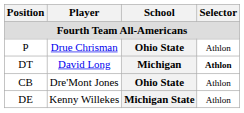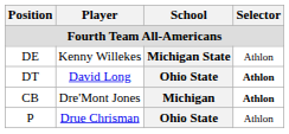 <table class="wikitable">
 <tr>
 <th>Position</th>
 <th>Player</th>
 <th>School</th>
 <th>Selector</th>
 </tr>
 <tr>
 <td colspan="4" style="text-align:center; background:#ddd;"><strong>Fourth Team All-Americans</strong></td>
 </tr>
 <tr style="text-align:center;">
+<td style="background:white">DE</td>
+<td style="background:white">Kenny Willekes</td>
+<th style=>Michigan State</th>
+<td style="background:white"><small>Athlon</small></td>
+</tr>
+<tr style="text-align:center;">
+<td style="background:white">DT</td>
+<td style="background:white"><a href='#'>David Long</a></td>
+<th style=>Ohio State</th>
+<td style="background:white"><strong><small>Athlon</small></strong></td>
+</tr>
+<tr style="text-align:center;">
+<td style="background:white">CB</td>
+<td style="background:white">Dre'Mont Jones</td>
+<th style=>Michigan</th>
+<td style="background:white"><strong><small>Athlon</small></strong></td>
+</tr>
+<tr style="text-align:center;">
 <td style="background:white">P</td>
 <td style="background:white"><a href='#'>Drue Chrisman</a></td>
 <th style=>Ohio State</th>
 <td style="background:white"><small>Athlon</small></td>
 </tr>
-<tr style="text-align:center;">
-<td style="background:white">DT</td>
-<td style="background:white"><a href='#'>David Long</a></td>
-<th style=>Michigan</th>
-<td style="background:white"><strong><small>Athlon</small></strong></td>
-</tr>
-<tr style="text-align:center;">
-<td style="background:white">CB</td>
-<td style="background:white">Dre'Mont Jones</td>
-<th style=>Ohio State</th>
-<td style="background:white"><small>Athlon</small></td>
-</tr>
-<tr style="text-align:center;">
-<td style="background:white">DE</td>
-<td style="background:white">Kenny Willekes</td>
-<th style=>Michigan State</th>
-<td style="background:white"><small>Athlon</small></td>
-</tr>
 </table>
